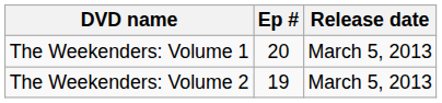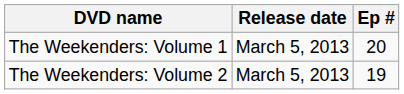 <table class="wikitable sortable">
 <tr>
 <th>DVD name</th>
+<th>Release date</th>
 <th>Ep #</th>
-<th>Release date</th>
 </tr>
 <tr>
 <td>The Weekenders: Volume 1</td>
+<td>March 5, 2013</td>
 <td style="text-align:center;">20</td>
-<td>March 5, 2013</td>
 </tr>
 <tr>
 <td>The Weekenders: Volume 2</td>
+<td>March 5, 2013</td>
 <td style="text-align:center;">19</td>
-<td>March 5, 2013</td>
 </tr>
 </table>
